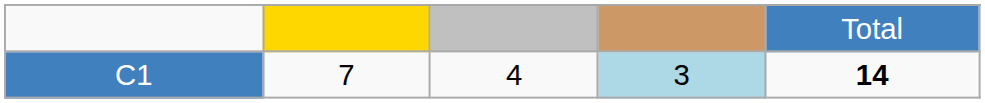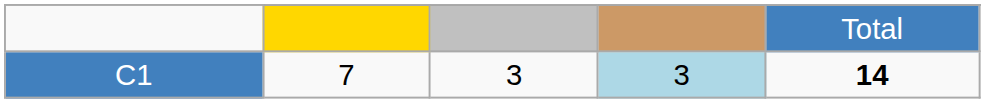 <table class="wikitable"  style="font-size:95%; text-align:center; border:gray solid 1px; width:40%;">
 <tr>
 <td rowspan="2" style="width:3%;"></td>
 </tr>
 <tr>
 <td style="width:2%;" bgcolor=gold></td>
 <td style="width:2%;" bgcolor=silver></td>
 <td style="width:2%;" bgcolor=cc9966></td>
 <td style="width:2%; background-color:#4180be; color:white;">Total</td>
 </tr>
 <tr>
 <td style="background-color:#4180be; color:white;">C1</td>
 <td>7</td>
-<td>4</td>
+<td>3</td>
 <td style="background: lightblue;">3</td>
 <td><strong>14</strong></td>
 </tr>
 </table>
